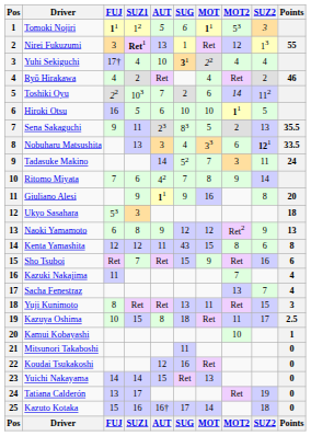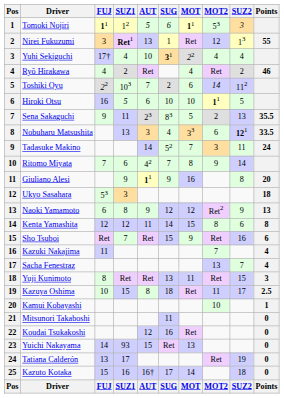 <table class="wikitable" style="font-size:85%; text-align:center">
 <tr>
 <th valign="middle">Pos</th>
 <th valign="middle">Driver</th>
 <th><a href='#'>FUJ</a></th>
 <th><a href='#'>SUZ1</a></th>
 <th><a href='#'>AUT</a></th>
 <th><a href='#'>SUG</a></th>
 <th><a href='#'>MOT</a></th>
 <th><a href='#'>MOT2</a></th>
 <th><a href='#'>SUZ2</a></th>
 <th valign="middle">Points</th>
 </tr>
 <tr>
 <th>1</th>
 <td align="left"> <a href='#'>Tomoki Nojiri</a></td>
 <td bgcolor="#FFFFBF"><strong>1</strong><sup>1</sup></td>
 <td bgcolor="#FFFFBF">1<sup>2</sup></td>
 <td bgcolor="#DFFFDF"><em>5</em></td>
 <td bgcolor="#DFFFDF"><em>6</em></td>
 <td bgcolor="#FFFFBF"><strong>1</strong><sup>1</sup></td>
 <td bgcolor="#DFFFDF">5<sup>3</sup></td>
 <td bgcolor="#FFDF9F"><em>3</em></td>
 <th></th>
 </tr>
 <tr>
 <th>2</th>
 <td align="left"> <a href='#'>Nirei Fukuzumi</a></td>
 <td bgcolor="#FFDF9F">3</td>
 <td bgcolor="#EFCFFF"><strong>Ret</strong><sup>1</sup></td>
 <td bgcolor="#CFCFFF">13</td>
 <td bgcolor="#FFFFBF">1</td>
 <td bgcolor="#EFCFFF">Ret</td>
 <td bgcolor="#CFCFFF">12</td>
 <td bgcolor="#FFFFBF">1<sup>3</sup></td>
 <th>55</th>
 </tr>
 <tr>
 <th>3</th>
 <td align="left"> <a href='#'>Yuhi Sekiguchi</a></td>
 <td bgcolor="#CFCFFF">17†</td>
 <td bgcolor="#DFFFDF">4</td>
 <td bgcolor="#DFFFDF">10</td>
 <td bgcolor="#FFDF9F"><strong>3</strong><sup>1</sup></td>
 <td bgcolor="#DFDFDF"><em>2</em><sup>2</sup></td>
 <td bgcolor="#DFFFDF">4</td>
 <td bgcolor="#DFFFDF">4</td>
 <th></th>
 </tr>
 <tr>
 <th>4</th>
 <td align="left"> <a href='#'>Ryō Hirakawa</a></td>
 <td bgcolor="#DFFFDF">4</td>
 <td bgcolor="#DFDFDF">2</td>
 <td bgcolor="#EFCFFF">Ret</td>
 <td></td>
 <td bgcolor="#DFFFDF">4</td>
 <td bgcolor="#EFCFFF">Ret</td>
 <td bgcolor="#DFDFDF">2</td>
 <th>46</th>
 </tr>
 <tr>
 <th>5</th>
 <td align="left"> <a href='#'>Toshiki Oyu</a></td>
 <td bgcolor="#DFDFDF"><em>2</em><sup>2</sup></td>
 <td bgcolor="#DFFFDF">10<sup>3</sup></td>
 <td bgcolor="#DFFFDF">7</td>
 <td bgcolor="#DFDFDF">2</td>
 <td bgcolor="#DFFFDF">6</td>
 <td bgcolor="#CFCFFF"><em>14</em></td>
 <td bgcolor="#CFCFFF">11<sup>2</sup></td>
 <th></th>
 </tr>
 <tr>
 <th>6</th>
 <td align="left"> <a href='#'>Hiroki Otsu</a></td>
 <td bgcolor="#CFCFFF">16</td>
 <td bgcolor="#DFFFDF"><em>5</em></td>
 <td bgcolor="#DFFFDF">6</td>
 <td bgcolor="#DFFFDF">10</td>
 <td bgcolor="#DFFFDF">10</td>
 <td bgcolor="#FFFFBF"><strong>1</strong><sup>1</sup></td>
 <td bgcolor="#DFFFDF">5</td>
 <th></th>
 </tr>
 <tr>
 <th>7</th>
 <td align="left"> <a href='#'>Sena Sakaguchi</a></td>
 <td bgcolor="#DFFFDF">9</td>
 <td bgcolor="#CFCFFF">11</td>
 <td bgcolor="#DFDFDF">2<sup>3</sup></td>
 <td bgcolor="#DFFFDF">8<sup>3</sup></td>
 <td bgcolor="#DFFFDF">5</td>
 <td bgcolor="#DFDFDF">2</td>
 <td bgcolor="#CFCFFF">13</td>
 <th>35.5</th>
 </tr>
 <tr>
 <th>8</th>
 <td align="left" nowrap> <a href='#'>Nobuharu Matsushita</a></td>
 <td></td>
 <td bgcolor="#CFCFFF">13</td>
 <td bgcolor="#FFDF9F">3</td>
 <td bgcolor="#DFFFDF">4</td>
 <td bgcolor="#FFDF9F">3<sup>3</sup></td>
 <td bgcolor="#DFFFDF">6</td>
 <td bgcolor="#CFCFFF"><strong>12</strong><sup>1</sup></td>
 <th>33.5</th>
 </tr>
 <tr>
 <th>9</th>
 <td align="left"> <a href='#'>Tadasuke Makino</a></td>
 <td></td>
 <td></td>
 <td bgcolor="#CFCFFF">14</td>
 <td bgcolor="#DFFFDF">5<sup>2</sup></td>
 <td bgcolor="#DFFFDF">7</td>
 <td bgcolor="#FFDF9F">3</td>
 <td bgcolor="#DFFFDF">11</td>
 <th>24</th>
 </tr>
 <tr>
 <th>10</th>
 <td align="left"> <a href='#'>Ritomo Miyata</a></td>
 <td bgcolor="#DFFFDF">7</td>
 <td bgcolor="#DFFFDF">6</td>
 <td bgcolor="#DFFFDF">4<sup>2</sup></td>
 <td bgcolor="#DFFFDF">7</td>
 <td bgcolor="#DFFFDF">8</td>
 <td bgcolor="#DFFFDF">9</td>
 <td bgcolor="#CFCFFF">14</td>
 <th></th>
 </tr>
 <tr>
 <th>11</th>
 <td align="left"> <a href='#'>Giuliano Alesi</a></td>
 <td></td>
 <td bgcolor="#DFFFDF">9</td>
 <td bgcolor="#FFFFBF"><strong>1</strong><sup>1</sup></td>
 <td bgcolor="#DFFFDF">9</td>
 <td bgcolor="#CFCFFF">16</td>
 <td></td>
 <td bgcolor="#DFFFDF">8</td>
 <th>20</th>
 </tr>
 <tr>
 <th>12</th>
 <td align="left"> <a href='#'>Ukyo Sasahara</a></td>
 <td bgcolor="#DFFFDF">5<sup>3</sup></td>
 <td bgcolor="#FFDF9F">3</td>
 <td></td>
 <td></td>
 <td></td>
 <td></td>
 <td></td>
 <th>18</th>
 </tr>
 <tr>
 <th>13</th>
 <td align="left"> <a href='#'>Naoki Yamamoto</a></td>
 <td bgcolor="#DFFFDF">6</td>
 <td bgcolor="#DFFFDF">8</td>
 <td bgcolor="#DFFFDF">9</td>
 <td bgcolor="#CFCFFF">12</td>
 <td bgcolor="#CFCFFF">12</td>
 <td bgcolor="#EFCFFF">Ret<sup>2</sup></td>
 <td bgcolor="#DFFFDF">9</td>
 <th>13</th>
 </tr>
 <tr>
 <th>14</th>
 <td align="left"> <a href='#'>Kenta Yamashita</a></td>
 <td bgcolor="#CFCFFF">12</td>
 <td bgcolor="#CFCFFF">12</td>
 <td bgcolor="#CFCFFF">11</td>
-<td bgcolor="#CFCFFF">43</td>
+<td bgcolor="#CFCFFF">14</td>
 <td bgcolor="#CFCFFF">15</td>
 <td bgcolor="#DFFFDF">8</td>
 <td bgcolor="#DFFFDF">6</td>
 <th>8</th>
 </tr>
 <tr>
 <th>15</th>
 <td align="left"> <a href='#'>Sho Tsuboi</a></td>
 <td bgcolor="#EFCFFF">Ret</td>
 <td bgcolor="#DFFFDF">7</td>
 <td bgcolor="#EFCFFF">Ret</td>
 <td bgcolor="#CFCFFF">15</td>
 <td bgcolor="#DFFFDF">9</td>
 <td bgcolor="#EFCFFF">Ret</td>
 <td bgcolor="#CFCFFF">16</td>
 <th>6</th>
 </tr>
 <tr>
 <th>16</th>
 <td align="left"> <a href='#'>Kazuki Nakajima</a></td>
 <td bgcolor="#CFCFFF">11</td>
 <td></td>
 <td></td>
 <td></td>
 <td></td>
 <td bgcolor="#DFFFDF">7</td>
 <td></td>
 <th>4</th>
 </tr>
 <tr>
 <th>17</th>
 <td align="left"> <a href='#'>Sacha Fenestraz</a></td>
 <td></td>
 <td></td>
 <td></td>
 <td></td>
 <td></td>
 <td bgcolor="#CFCFFF">13</td>
 <td bgcolor="#DFFFDF">7</td>
 <th>4</th>
 </tr>
 <tr>
 <th>18</th>
 <td align="left"> <a href='#'>Yuji Kunimoto</a></td>
 <td bgcolor="#DFFFDF">8</td>
 <td bgcolor="#EFCFFF">Ret</td>
 <td bgcolor="#EFCFFF">Ret</td>
 <td bgcolor="#CFCFFF">13</td>
 <td bgcolor="#CFCFFF">11</td>
 <td bgcolor="#EFCFFF">Ret</td>
 <td bgcolor="#CFCFFF">15</td>
 <th>3</th>
 </tr>
 <tr>
 <th>19</th>
 <td align="left"> <a href='#'>Kazuya Oshima</a></td>
 <td bgcolor="#DFFFDF">10</td>
 <td bgcolor="#CFCFFF">15</td>
 <td bgcolor="#DFFFDF">8</td>
 <td bgcolor="#CFCFFF">18</td>
 <td bgcolor="#EFCFFF">Ret</td>
 <td bgcolor="#CFCFFF">11</td>
 <td bgcolor="#CFCFFF">17</td>
 <th>2.5</th>
 </tr>
 <tr>
 <th>20</th>
 <td align="left"> <a href='#'>Kamui Kobayashi</a></td>
 <td></td>
 <td></td>
 <td></td>
 <td></td>
 <td></td>
 <td bgcolor="#DFFFDF">10</td>
 <td></td>
 <th>1</th>
 </tr>
 <tr>
 <th>21</th>
 <td align="left"> <a href='#'>Mitsunori Takaboshi</a></td>
 <td></td>
 <td></td>
 <td></td>
 <td bgcolor="#CFCFFF">11</td>
 <td></td>
 <td></td>
 <td></td>
 <th>0</th>
 </tr>
 <tr>
 <th>22</th>
 <td align="left"> <a href='#'>Koudai Tsukakoshi</a></td>
 <td></td>
 <td></td>
 <td bgcolor="#CFCFFF">12</td>
 <td bgcolor="#CFCFFF">16</td>
 <td bgcolor="#EFCFFF">Ret</td>
 <td></td>
 <td></td>
 <th>0</th>
 </tr>
 <tr>
 <th>23</th>
 <td align="left"> <a href='#'>Yuichi Nakayama</a></td>
 <td bgcolor="#CFCFFF">14</td>
-<td bgcolor="#CFCFFF">14</td>
+<td bgcolor="#CFCFFF">93</td>
 <td bgcolor="#CFCFFF">15</td>
 <td bgcolor="#EFCFFF">Ret</td>
 <td bgcolor="#CFCFFF">13</td>
 <td></td>
 <td></td>
 <th>0</th>
 </tr>
 <tr>
 <th>24</th>
 <td align="left"> <a href='#'>Tatiana Calderón</a></td>
 <td bgcolor="#CFCFFF">13</td>
 <td bgcolor="#CFCFFF">17</td>
 <td></td>
 <td></td>
 <td></td>
 <td bgcolor="#EFCFFF">Ret</td>
 <td bgcolor="#CFCFFF">19</td>
 <th>0</th>
 </tr>
 <tr>
 <th>25</th>
 <td align="left"> <a href='#'>Kazuto Kotaka</a></td>
 <td bgcolor="#CFCFFF">15</td>
 <td bgcolor="#CFCFFF">16</td>
 <td bgcolor="#CFCFFF">16†</td>
 <td bgcolor="#CFCFFF">17</td>
 <td bgcolor="#CFCFFF">14</td>
 <td></td>
 <td bgcolor="#CFCFFF">18</td>
 <th>0</th>
 </tr>
 <tr>
 <th valign="middle">Pos</th>
 <th valign="middle">Driver</th>
 <th><a href='#'>FUJ</a></th>
 <th><a href='#'>SUZ1</a></th>
 <th><a href='#'>AUT</a></th>
 <th><a href='#'>SUG</a></th>
 <th><a href='#'>MOT</a></th>
 <th><a href='#'>MOT2</a></th>
 <th><a href='#'>SUZ2</a></th>
 <th valign="middle">Points</th>
 </tr>
 </table>
